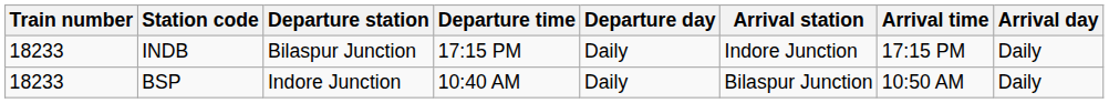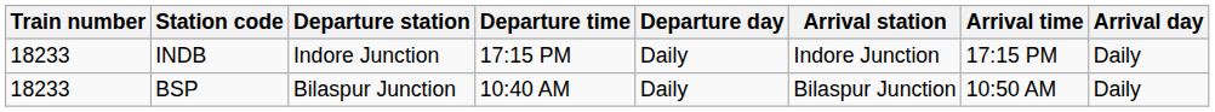 <table class="wikitable">
 <tr>
 <th>Train number</th>
 <th>Station code</th>
 <th>Departure station</th>
 <th>Departure time</th>
 <th>Departure day</th>
 <th>Arrival station</th>
 <th>Arrival time</th>
 <th>Arrival day</th>
 </tr>
 <tr>
 <td>18233</td>
 <td>INDB</td>
-<td>Bilaspur Junction</td>
+<td>Indore Junction</td>
 <td>17:15 PM</td>
 <td>Daily</td>
 <td>Indore Junction</td>
 <td>17:15 PM</td>
 <td>Daily</td>
 </tr>
 <tr>
 <td>18233</td>
 <td>BSP</td>
-<td>Indore Junction</td>
+<td>Bilaspur Junction</td>
 <td>10:40 AM</td>
 <td>Daily</td>
 <td>Bilaspur Junction</td>
 <td>10:50 AM</td>
 <td>Daily</td>
 </tr>
 </table>
